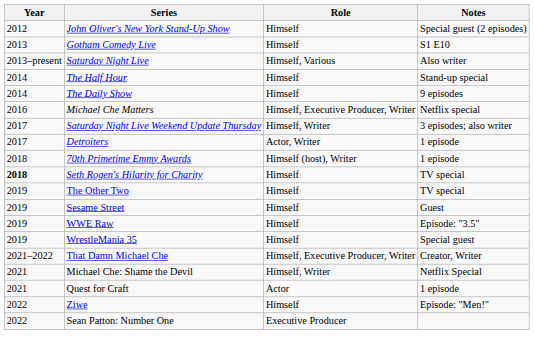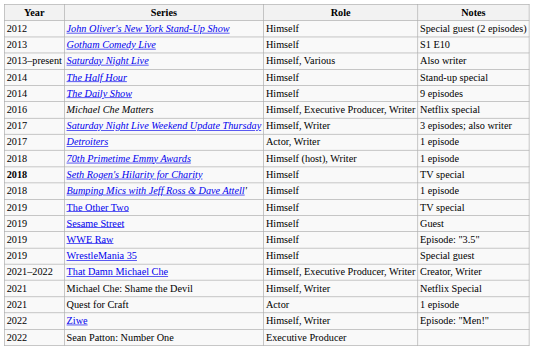 <table class="wikitable sortable">
 <tr>
 <th>Year</th>
 <th>Series</th>
 <th>Role</th>
 <th>Notes</th>
 </tr>
 <tr>
 <td>2012</td>
 <td><em><a href='#'>John Oliver's New York Stand-Up Show</a></em></td>
 <td>Himself</td>
 <td>Special guest (2 episodes)</td>
 </tr>
 <tr>
 <td>2013</td>
 <td><em><a href='#'>Gotham Comedy Live</a></em></td>
 <td>Himself</td>
 <td>S1 E10</td>
 </tr>
 <tr>
 <td>2013–present</td>
 <td><em><a href='#'>Saturday Night Live</a></em></td>
 <td>Himself, Various</td>
 <td>Also writer</td>
 </tr>
 <tr>
 <td>2014</td>
 <td><em><a href='#'>The Half Hour</a></em></td>
 <td>Himself</td>
 <td>Stand-up special</td>
 </tr>
 <tr>
 <td>2014</td>
 <td><em><a href='#'>The Daily Show</a></em></td>
 <td>Himself</td>
 <td>9 episodes</td>
 </tr>
 <tr>
 <td>2016</td>
 <td><em>Michael Che Matters</em></td>
 <td>Himself, Executive Producer, Writer</td>
 <td>Netflix special</td>
 </tr>
 <tr>
 <td>2017</td>
 <td><em><a href='#'>Saturday Night Live Weekend Update Thursday</a></em></td>
 <td>Himself, Writer</td>
 <td>3 episodes; also writer</td>
 </tr>
 <tr>
 <td>2017</td>
 <td><em><a href='#'>Detroiters</a></em></td>
 <td>Actor, Writer</td>
 <td>1 episode</td>
 </tr>
 <tr>
 <td>2018</td>
 <td><em><a href='#'>70th Primetime Emmy Awards</a></em></td>
 <td>Himself (host), Writer</td>
 <td>1 episode</td>
 </tr>
 <tr>
 <td><strong>2018</strong></td>
 <td><em><a href='#'>Seth Rogen's Hilarity for Charity</a></em></td>
 <td>Himself</td>
 <td>TV special</td>
 </tr>
 <tr>
+<td>2018</td>
+<td><em><a href='#'>Bumping Mics with Jeff Ross & Dave Attell</a>'</td>
+<td>Himself</td>
+<td>1 episode</td>
+</tr>
+<tr>
 <td>2019</td>
 <td></em><a href='#'>The Other Two</a><em></td>
 <td>Himself</td>
 <td>TV special</td>
 </tr>
 <tr>
 <td>2019</td>
 <td></em><a href='#'>Sesame Street</a><em></td>
 <td>Himself</td>
 <td>Guest</td>
 </tr>
 <tr>
 <td>2019</td>
 <td></em><a href='#'>WWE Raw</a><em></td>
 <td>Himself</td>
 <td>Episode: "3.5"</td>
 </tr>
 <tr>
 <td>2019</td>
 <td></em><a href='#'>WrestleMania 35</a><em></td>
 <td>Himself</td>
 <td>Special guest</td>
 </tr>
 <tr>
 <td>2021–2022</td>
 <td></em><a href='#'>That Damn Michael Che</a><em></td>
 <td>Himself, Executive Producer, Writer</td>
 <td>Creator, Writer</td>
 </tr>
 <tr>
 <td>2021</td>
 <td></em>Michael Che: Shame the Devil<em></td>
 <td>Himself, Writer</td>
 <td>Netflix Special</td>
 </tr>
 <tr>
 <td>2021</td>
 <td></em>Quest for Craft<em></td>
 <td>Actor</td>
 <td>1 episode</td>
 </tr>
 <tr>
 <td>2022</td>
 <td></em><a href='#'>Ziwe</a><em></td>
-<td>Himself</td>
+<td>Himself, Writer</td>
 <td>Episode: "Men!"</td>
 </tr>
 <tr>
 <td>2022</td>
 <td></em>Sean Patton: Number One<em></td>
 <td>Executive Producer</td>
 <td></td>
 </tr>
 </table>
